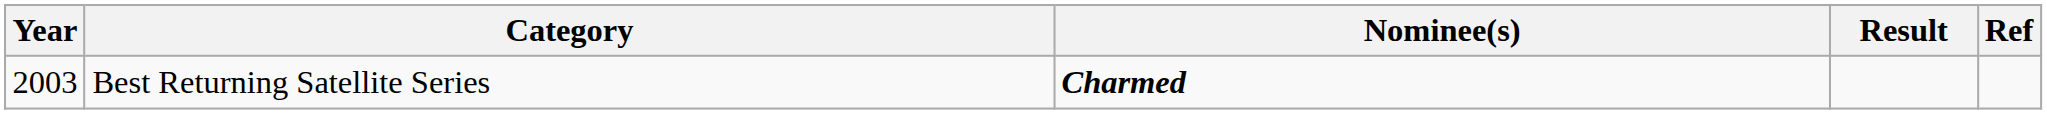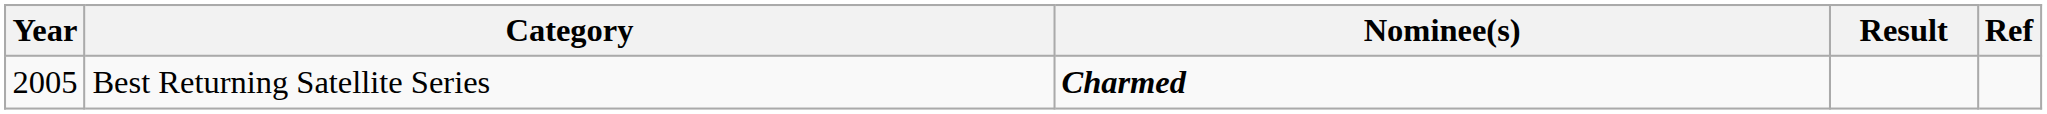 <table class="wikitable">
 <tr>
 <th>Year</th>
 <th width=470>Category</th>
 <th width=375>Nominee(s)</th>
 <th width=65>Result</th>
 <th>Ref</th>
 </tr>
 <tr>
-<td>2003</td>
+<td>2005</td>
 <td>Best Returning Satellite Series</td>
 <td><strong><em>Charmed</em></strong></td>
 <td></td>
 <td></td>
 </tr>
 </table>
